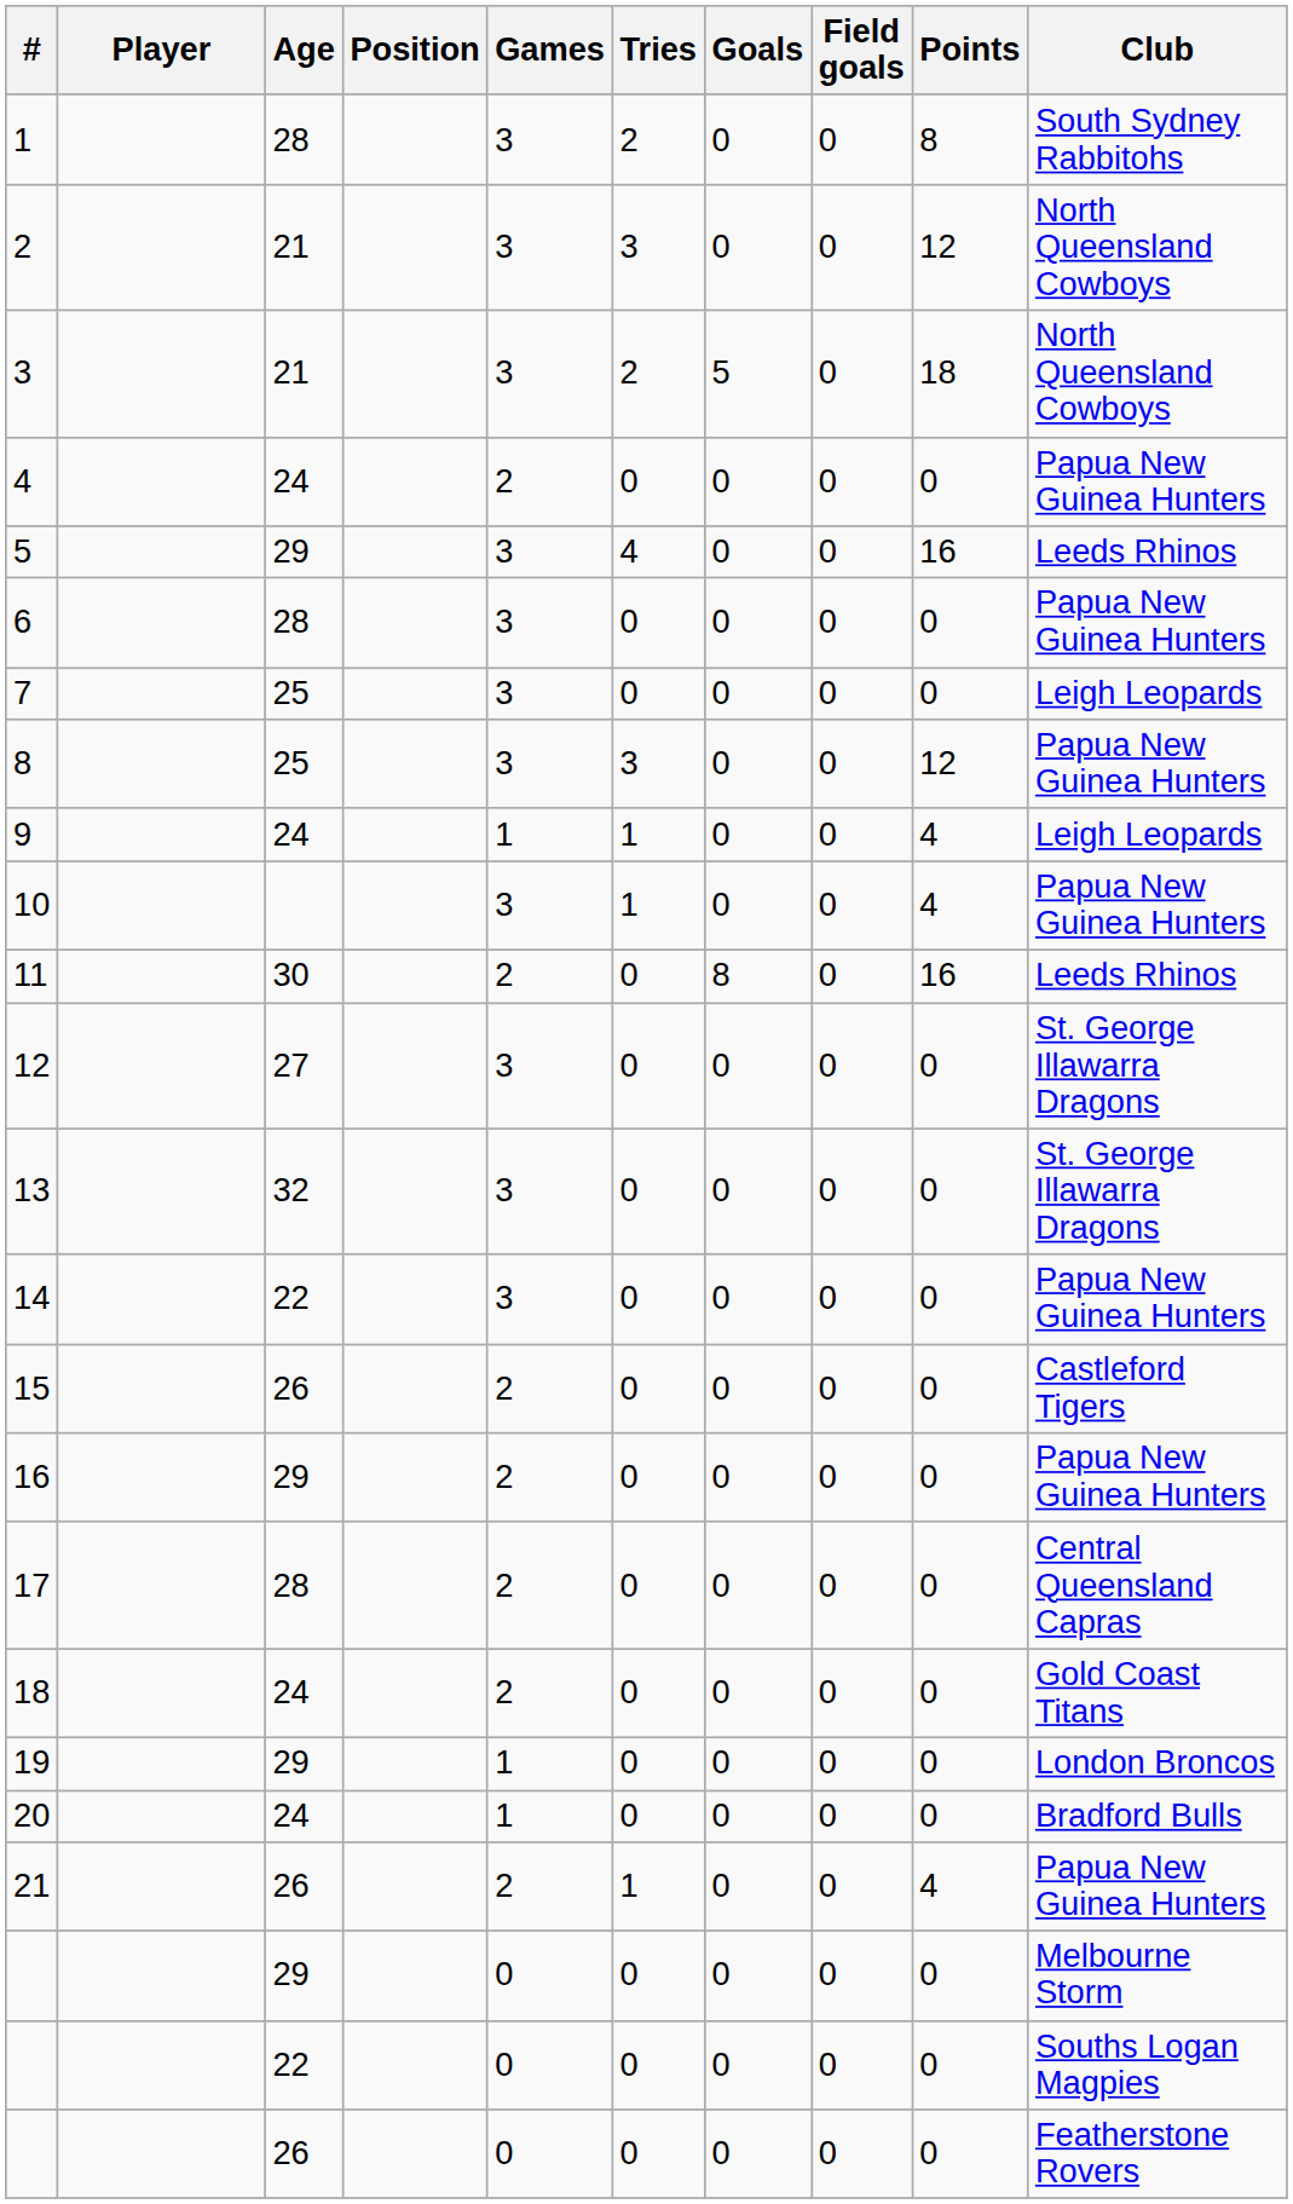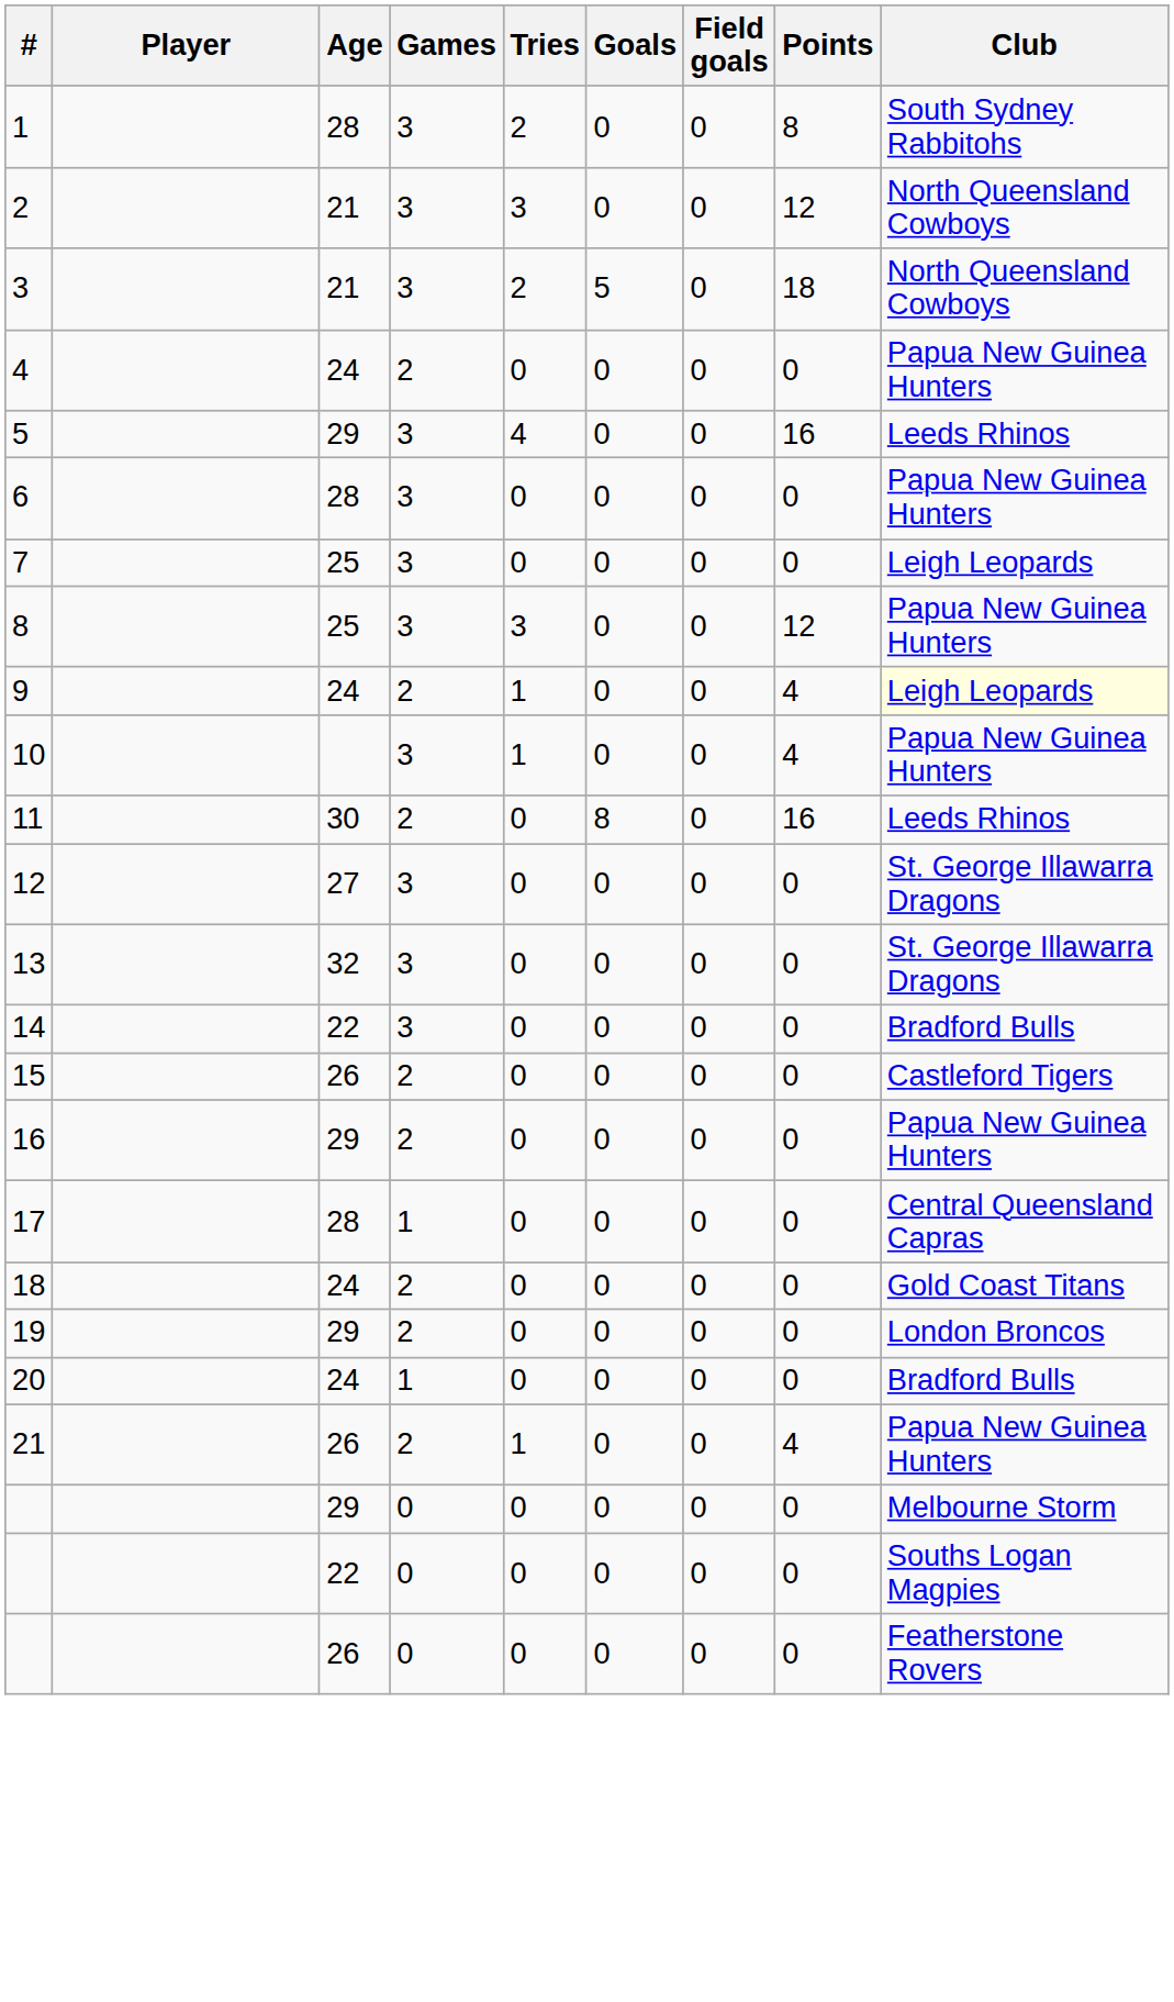 <table class="wikitable sortable" style="width:100%;text-align:left">
 <tr>
 <th width=2%>#</th>
 <th width=40%>Player</th>
 <th width=5%>Age</th>
-<th width=10%>Position</th>
 <th width=2%>Games</th>
 <th width=2%>Tries</th>
 <th width=2%>Goals</th>
 <th width=2%>Field goals</th>
 <th width=2%>Points</th>
 <th width=35%>Club</th>
 </tr>
 <tr>
 <td>1</td>
 <td align=left></td>
 <td>28</td>
-<td align=center></td>
 <td>3</td>
 <td>2</td>
 <td>0</td>
 <td>0</td>
 <td>8</td>
 <td>  <a href='#'>South Sydney Rabbitohs</a></td>
 </tr>
 <tr>
 <td>2</td>
 <td align=left></td>
 <td>21</td>
-<td align=center></td>
 <td>3</td>
 <td>3</td>
 <td>0</td>
 <td>0</td>
 <td>12</td>
 <td>  <a href='#'>North Queensland Cowboys</a></td>
 </tr>
 <tr>
 <td>3</td>
 <td align=left></td>
 <td>21</td>
-<td align=center></td>
 <td>3</td>
 <td>2</td>
 <td>5</td>
 <td>0</td>
 <td>18</td>
 <td>  <a href='#'>North Queensland Cowboys</a></td>
 </tr>
 <tr>
 <td>4</td>
 <td align=left></td>
 <td>24</td>
-<td align=center></td>
 <td>2</td>
 <td>0</td>
 <td>0</td>
 <td>0</td>
 <td>0</td>
 <td>  <a href='#'>Papua New Guinea Hunters</a></td>
 </tr>
 <tr>
 <td>5</td>
 <td align=left></td>
 <td>29</td>
-<td align=center></td>
 <td>3</td>
 <td>4</td>
 <td>0</td>
 <td>0</td>
 <td>16</td>
 <td>  <a href='#'>Leeds Rhinos</a></td>
 </tr>
 <tr>
 <td>6</td>
 <td align=left></td>
 <td>28</td>
-<td align=center></td>
 <td>3</td>
 <td>0</td>
 <td>0</td>
 <td>0</td>
 <td>0</td>
 <td>  <a href='#'>Papua New Guinea Hunters</a></td>
 </tr>
 <tr>
 <td>7</td>
 <td align=left></td>
 <td>25</td>
-<td align=center></td>
 <td>3</td>
 <td>0</td>
 <td>0</td>
 <td>0</td>
 <td>0</td>
 <td>  <a href='#'>Leigh Leopards</a></td>
 </tr>
 <tr>
 <td>8</td>
 <td align=left></td>
 <td>25</td>
-<td align=center></td>
 <td>3</td>
 <td>3</td>
 <td>0</td>
 <td>0</td>
 <td>12</td>
 <td>  <a href='#'>Papua New Guinea Hunters</a></td>
 </tr>
 <tr>
 <td>9</td>
 <td align=left></td>
 <td>24</td>
-<td align=center></td>
-<td>1</td>
+<td>2</td>
 <td>1</td>
 <td>0</td>
 <td>0</td>
 <td>4</td>
-<td>  <a href='#'>Leigh Leopards</a></td>
+<td style="background: lightyellow;">  <a href='#'>Leigh Leopards</a></td>
 </tr>
 <tr>
 <td>10</td>
 <td align=left></td>
 <td></td>
-<td align=center></td>
 <td>3</td>
 <td>1</td>
 <td>0</td>
 <td>0</td>
 <td>4</td>
 <td>  <a href='#'>Papua New Guinea Hunters</a></td>
 </tr>
 <tr>
 <td>11</td>
 <td align=left></td>
 <td>30</td>
-<td align=center></td>
 <td>2</td>
 <td>0</td>
 <td>8</td>
 <td>0</td>
 <td>16</td>
 <td>  <a href='#'>Leeds Rhinos</a></td>
 </tr>
 <tr>
 <td>12</td>
 <td align=left></td>
 <td>27</td>
-<td align=center></td>
 <td>3</td>
 <td>0</td>
 <td>0</td>
 <td>0</td>
 <td>0</td>
 <td>  <a href='#'>St. George Illawarra Dragons</a></td>
 </tr>
 <tr>
 <td>13</td>
 <td align=left></td>
 <td>32</td>
-<td align=center></td>
 <td>3</td>
 <td>0</td>
 <td>0</td>
 <td>0</td>
 <td>0</td>
 <td>  <a href='#'>St. George Illawarra Dragons</a></td>
 </tr>
 <tr>
 <td>14</td>
 <td align=left></td>
 <td>22</td>
-<td align=center></td>
 <td>3</td>
 <td>0</td>
 <td>0</td>
 <td>0</td>
 <td>0</td>
-<td>  <a href='#'>Papua New Guinea Hunters</a></td>
+<td>  <a href='#'>Bradford Bulls</a></td>
 </tr>
 <tr>
 <td>15</td>
 <td align=left></td>
 <td>26</td>
-<td align=center></td>
 <td>2</td>
 <td>0</td>
 <td>0</td>
 <td>0</td>
 <td>0</td>
 <td>  <a href='#'>Castleford Tigers</a></td>
 </tr>
 <tr>
 <td>16</td>
 <td align=left></td>
 <td>29</td>
-<td align=center></td>
 <td>2</td>
 <td>0</td>
 <td>0</td>
 <td>0</td>
 <td>0</td>
 <td>  <a href='#'>Papua New Guinea Hunters</a></td>
 </tr>
 <tr>
 <td>17</td>
 <td align=left></td>
 <td>28</td>
-<td align=center></td>
-<td>2</td>
+<td>1</td>
 <td>0</td>
 <td>0</td>
 <td>0</td>
 <td>0</td>
 <td>  <a href='#'>Central Queensland Capras</a></td>
 </tr>
 <tr>
 <td>18</td>
 <td align=left></td>
 <td>24</td>
-<td align=center></td>
 <td>2</td>
 <td>0</td>
 <td>0</td>
 <td>0</td>
 <td>0</td>
 <td>  <a href='#'>Gold Coast Titans</a></td>
 </tr>
 <tr>
 <td>19</td>
 <td align=left></td>
 <td>29</td>
-<td align=center></td>
-<td>1</td>
+<td>2</td>
 <td>0</td>
 <td>0</td>
 <td>0</td>
 <td>0</td>
 <td>  <a href='#'>London Broncos</a></td>
 </tr>
 <tr>
 <td>20</td>
 <td align=left></td>
 <td>24</td>
-<td align=center></td>
 <td>1</td>
 <td>0</td>
 <td>0</td>
 <td>0</td>
 <td>0</td>
 <td>  <a href='#'>Bradford Bulls</a></td>
 </tr>
 <tr>
 <td>21</td>
 <td align=left></td>
 <td>26</td>
-<td align=center></td>
 <td>2</td>
 <td>1</td>
 <td>0</td>
 <td>0</td>
 <td>4</td>
 <td>  <a href='#'>Papua New Guinea Hunters</a></td>
 </tr>
 <tr>
 <td></td>
 <td align=left></td>
 <td>29</td>
-<td align=center></td>
 <td>0</td>
 <td>0</td>
 <td>0</td>
 <td>0</td>
 <td>0</td>
 <td>  <a href='#'>Melbourne Storm</a></td>
 </tr>
 <tr>
 <td></td>
 <td align=left></td>
 <td>22</td>
-<td align=center></td>
 <td>0</td>
 <td>0</td>
 <td>0</td>
 <td>0</td>
 <td>0</td>
 <td>  <a href='#'>Souths Logan Magpies</a></td>
 </tr>
 <tr>
 <td></td>
 <td align=left></td>
 <td>26</td>
-<td align=center></td>
 <td>0</td>
 <td>0</td>
 <td>0</td>
 <td>0</td>
 <td>0</td>
 <td>  <a href='#'>Featherstone Rovers</a></td>
 </tr>
 </table>
